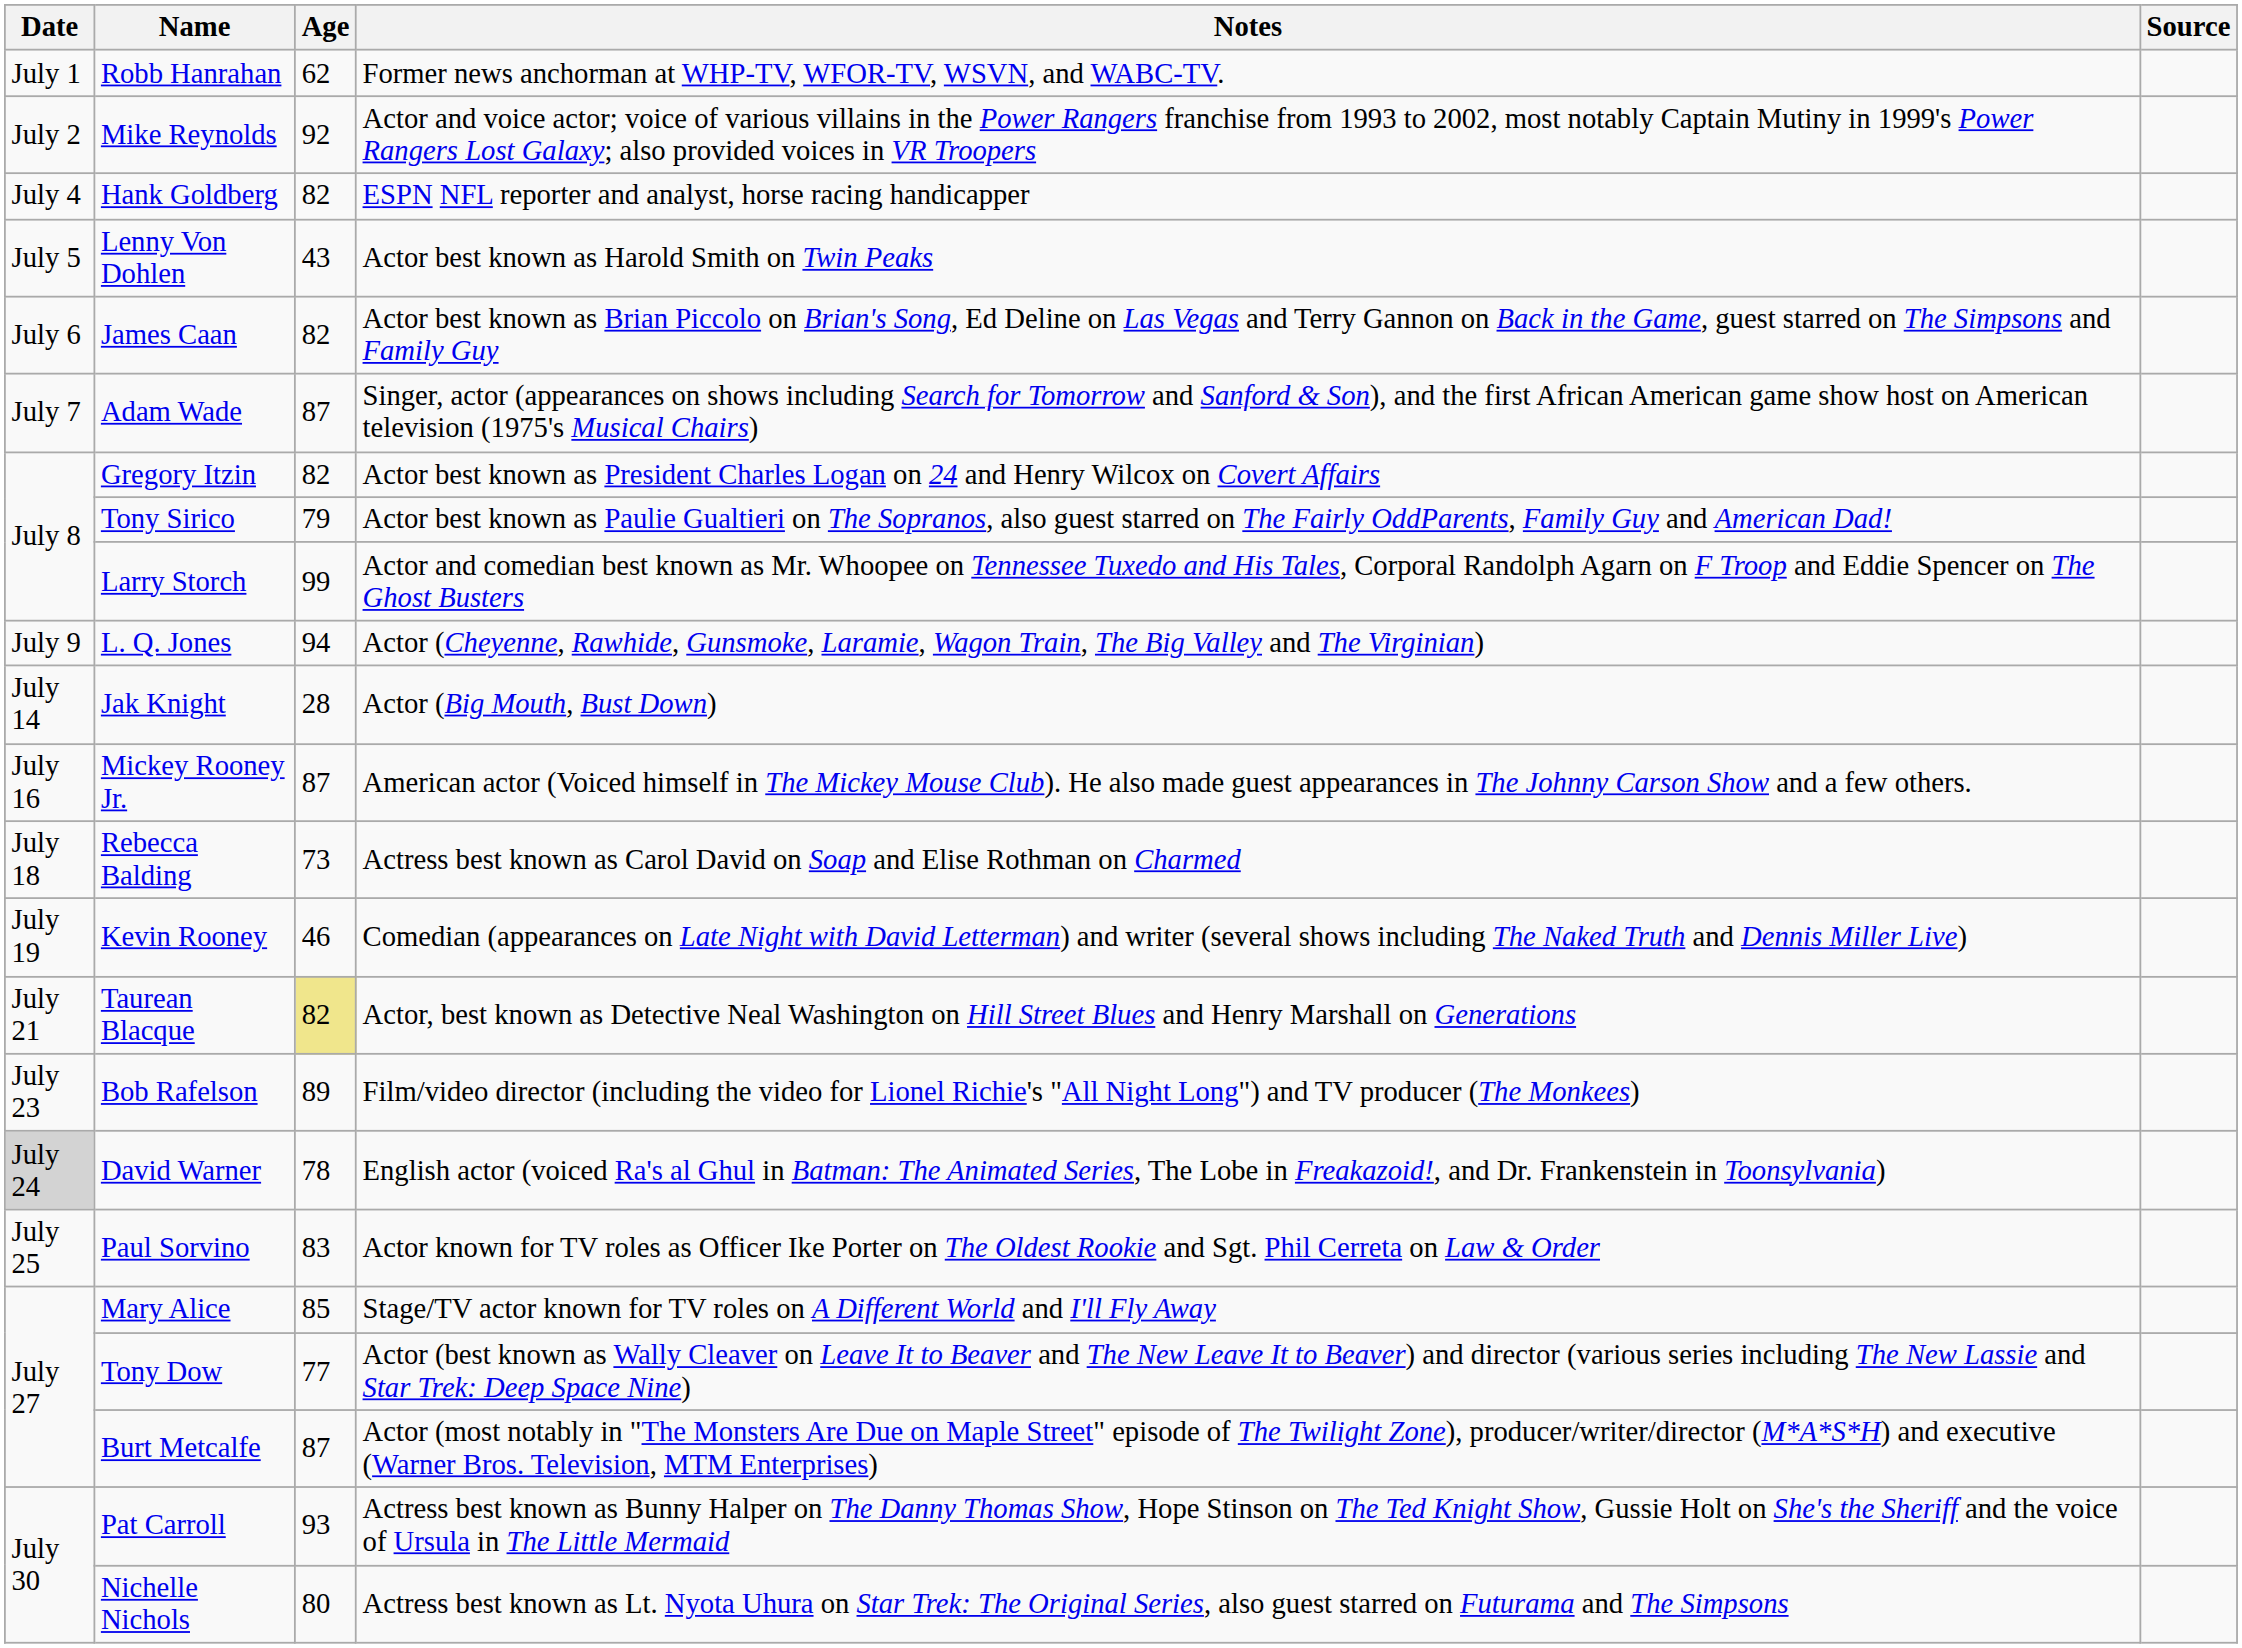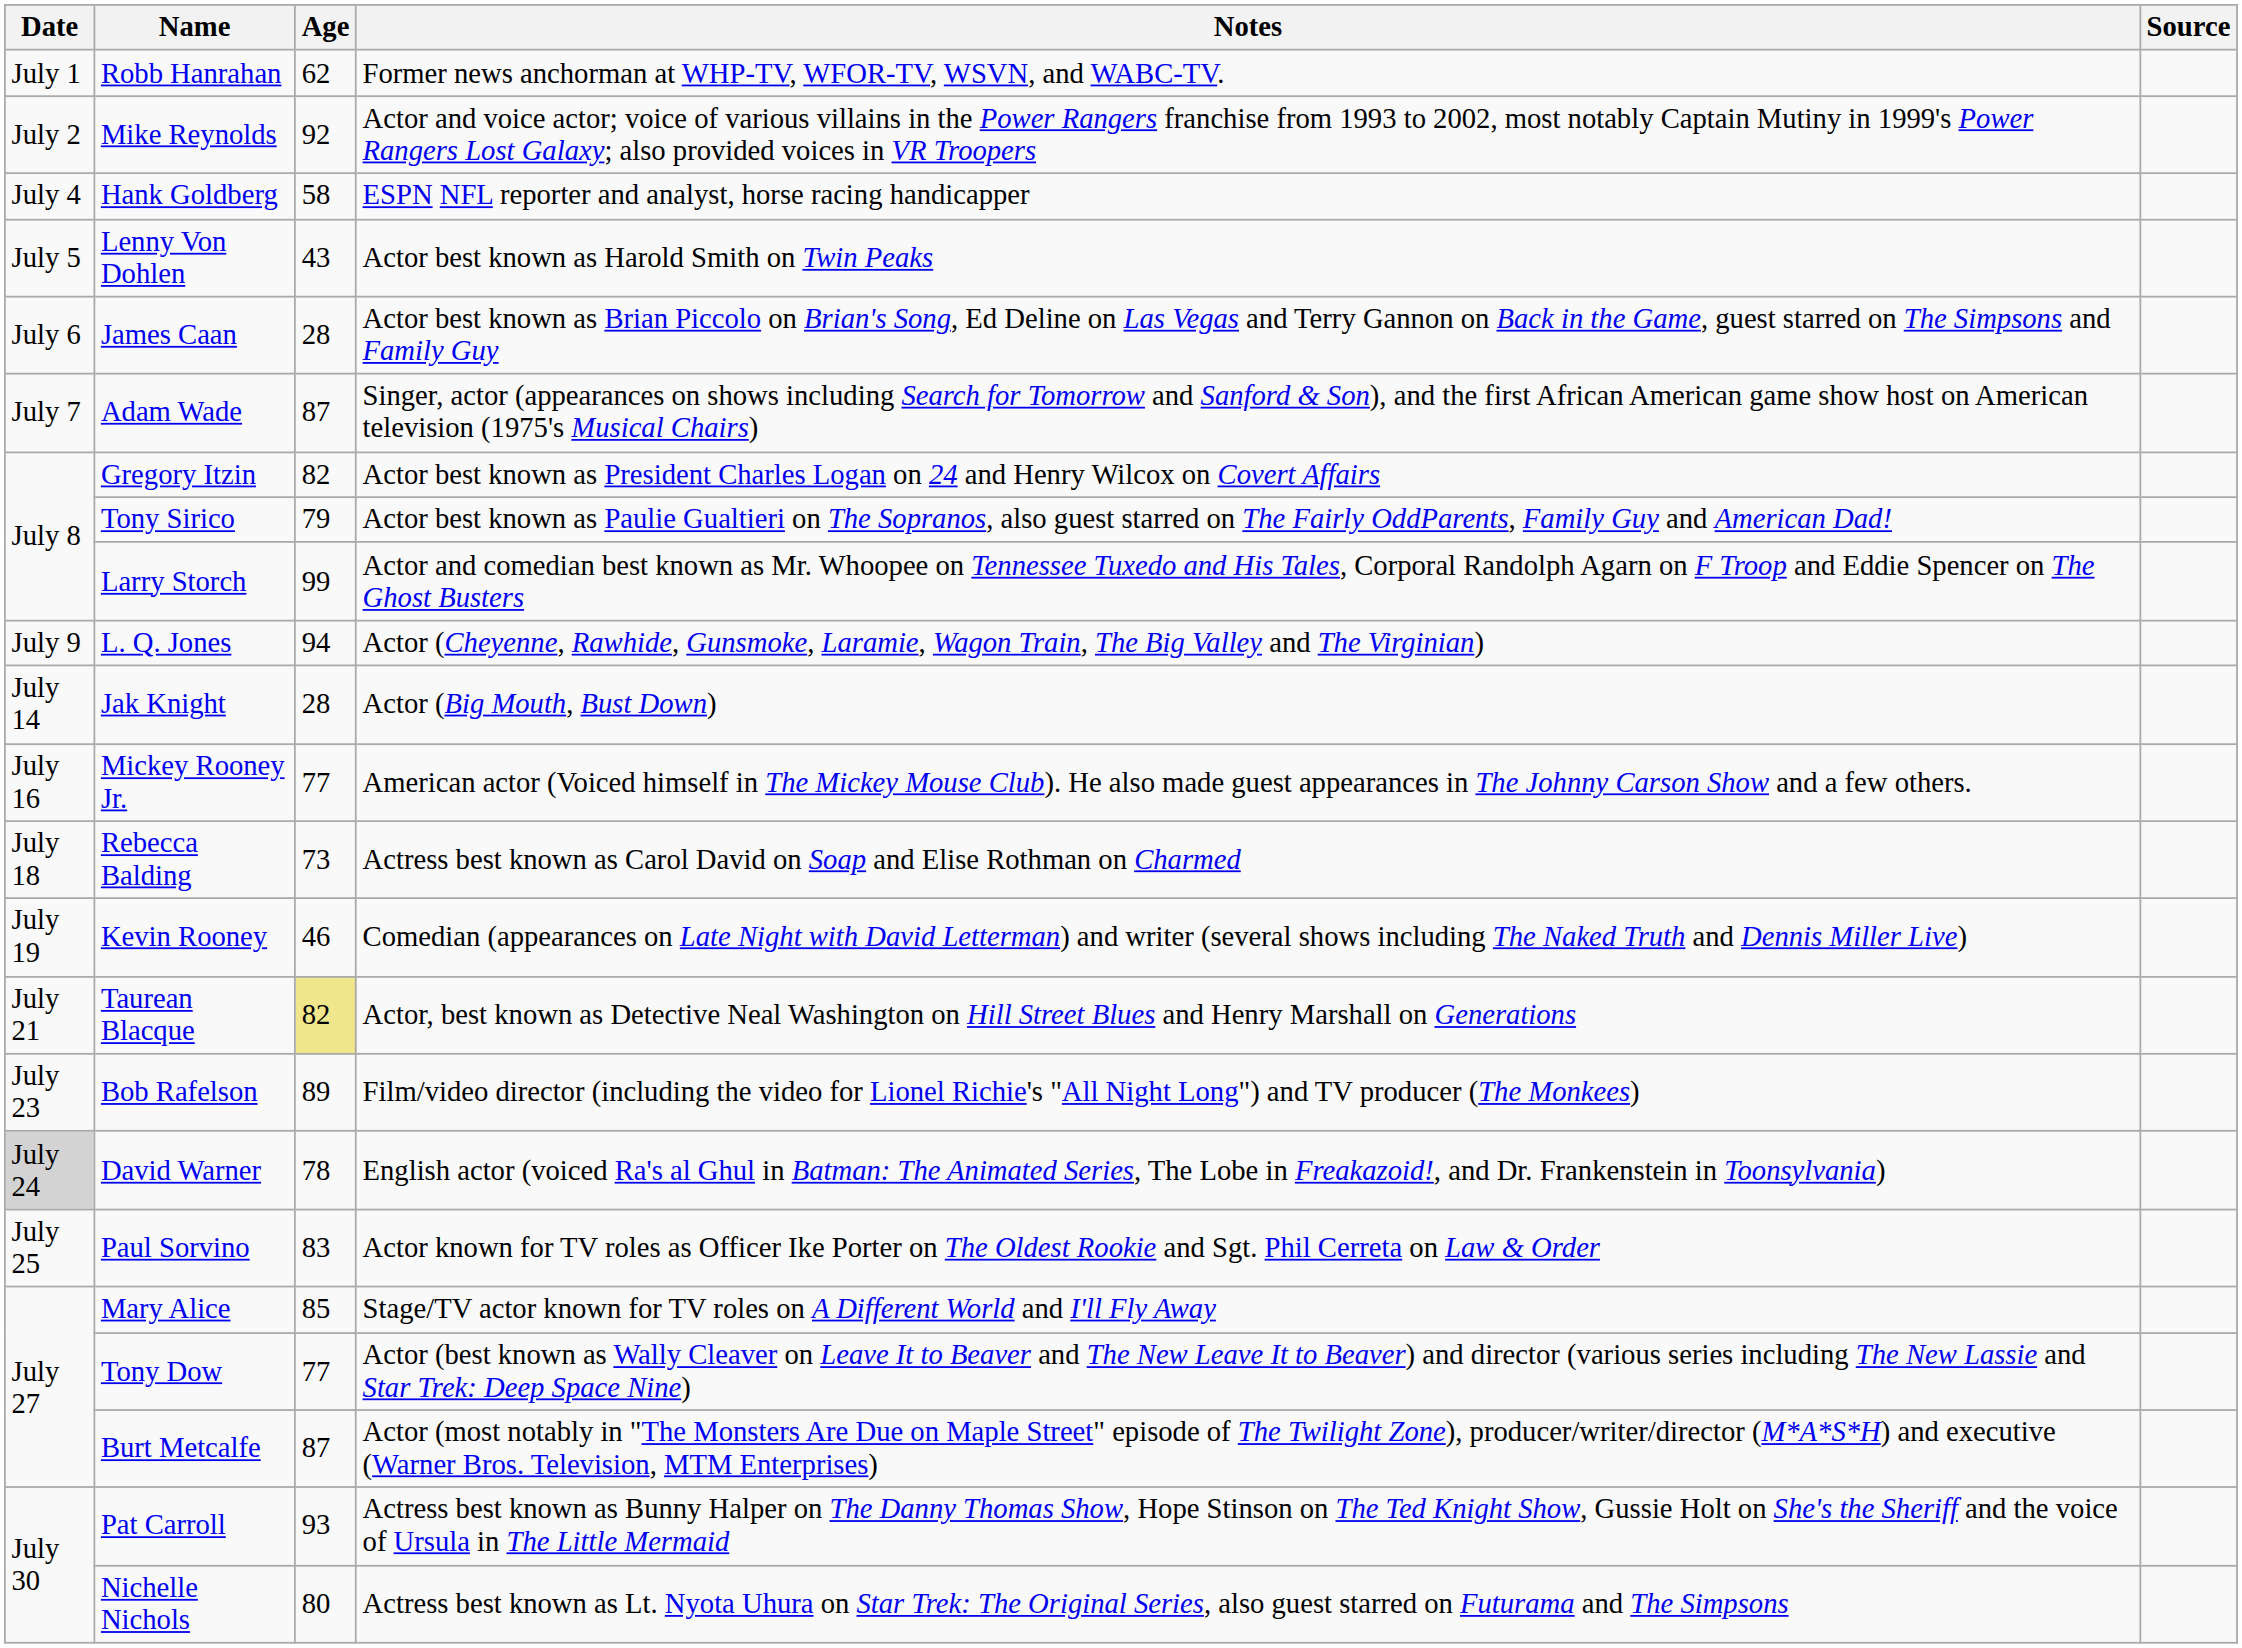 <table class="wikitable sortable">
 <tr>
 <th>Date</th>
 <th>Name</th>
 <th>Age</th>
 <th>Notes</th>
 <th>Source</th>
 </tr>
 <tr>
 <td>July 1</td>
 <td><a href='#'>Robb Hanrahan</a></td>
 <td>62</td>
 <td>Former news anchorman at <a href='#'>WHP-TV</a>, <a href='#'>WFOR-TV</a>, <a href='#'>WSVN</a>, and <a href='#'>WABC-TV</a>.</td>
 <td></td>
 </tr>
 <tr>
 <td>July 2</td>
 <td><a href='#'>Mike Reynolds</a></td>
 <td>92</td>
 <td>Actor and voice actor; voice of various villains in the <em><a href='#'>Power Rangers</a></em> franchise from 1993 to 2002, most notably Captain Mutiny in 1999's <em><a href='#'>Power Rangers Lost Galaxy</a></em>; also provided voices in <em><a href='#'>VR Troopers</a></em></td>
 <td></td>
 </tr>
 <tr>
 <td>July 4</td>
 <td><a href='#'>Hank Goldberg</a></td>
-<td>82</td>
+<td>58</td>
 <td><a href='#'>ESPN</a> <a href='#'>NFL</a> reporter and analyst, horse racing handicapper</td>
 <td></td>
 </tr>
 <tr>
 <td>July 5</td>
 <td><a href='#'>Lenny Von Dohlen</a></td>
 <td>43</td>
 <td>Actor best known as Harold Smith on <em><a href='#'>Twin Peaks</a></em></td>
 <td></td>
 </tr>
 <tr>
 <td>July 6</td>
 <td><a href='#'>James Caan</a></td>
-<td>82</td>
+<td>28</td>
 <td>Actor best known as <a href='#'>Brian Piccolo</a> on <em><a href='#'>Brian's Song</a></em>, Ed Deline on <em><a href='#'>Las Vegas</a></em> and Terry Gannon on <em><a href='#'>Back in the Game</a></em>, guest starred on <em><a href='#'>The Simpsons</a></em> and <em><a href='#'>Family Guy</a></em></td>
 <td></td>
 </tr>
 <tr>
 <td>July 7</td>
 <td><a href='#'>Adam Wade</a></td>
 <td>87</td>
 <td>Singer, actor (appearances on shows including <em><a href='#'>Search for Tomorrow</a></em> and <em><a href='#'>Sanford & Son</a></em>), and the first African American game show host on American television (1975's <em><a href='#'>Musical Chairs</a></em>)</td>
 <td></td>
 </tr>
 <tr>
 <td rowspan=3>July 8</td>
 <td><a href='#'>Gregory Itzin</a></td>
 <td>82</td>
 <td>Actor best known as <a href='#'>President Charles Logan</a> on <em><a href='#'>24</a></em> and Henry Wilcox on <em><a href='#'>Covert Affairs</a></em></td>
 <td></td>
 </tr>
 <tr>
 <td><a href='#'>Tony Sirico</a></td>
 <td>79</td>
 <td>Actor best known as <a href='#'>Paulie Gualtieri</a> on <em><a href='#'>The Sopranos</a></em>, also guest starred on <em><a href='#'>The Fairly OddParents</a></em>, <em><a href='#'>Family Guy</a></em> and <em><a href='#'>American Dad!</a></em></td>
 <td></td>
 </tr>
 <tr>
 <td><a href='#'>Larry Storch</a></td>
 <td>99</td>
 <td>Actor and comedian best known as Mr. Whoopee on <em><a href='#'>Tennessee Tuxedo and His Tales</a></em>, Corporal Randolph Agarn on <em><a href='#'>F Troop</a></em> and Eddie Spencer on <em><a href='#'>The Ghost Busters</a></em></td>
 <td></td>
 </tr>
 <tr>
 <td>July 9</td>
 <td><a href='#'>L. Q. Jones</a></td>
 <td>94</td>
 <td>Actor (<em><a href='#'>Cheyenne</a></em>, <em><a href='#'>Rawhide</a></em>, <em><a href='#'>Gunsmoke</a></em>, <em><a href='#'>Laramie</a></em>, <em><a href='#'>Wagon Train</a></em>, <em><a href='#'>The Big Valley</a></em> and <em><a href='#'>The Virginian</a></em>)</td>
 <td></td>
 </tr>
 <tr>
 <td>July 14</td>
 <td><a href='#'>Jak Knight</a></td>
 <td>28</td>
 <td>Actor (<em><a href='#'>Big Mouth</a></em>, <em><a href='#'>Bust Down</a></em>)</td>
 <td></td>
 </tr>
 <tr>
 <td>July 16</td>
 <td><a href='#'>Mickey Rooney Jr.</a></td>
-<td>87</td>
+<td>77</td>
 <td>American actor (Voiced himself in <em><a href='#'>The Mickey Mouse Club</a></em>). He also made guest appearances in <em><a href='#'>The Johnny Carson Show</a></em> and a few others.</td>
 <td></td>
 </tr>
 <tr>
 <td>July 18</td>
 <td><a href='#'>Rebecca Balding</a></td>
 <td>73</td>
 <td>Actress best known as Carol David on <em><a href='#'>Soap</a></em> and Elise Rothman on <em><a href='#'>Charmed</a></em></td>
 <td></td>
 </tr>
 <tr>
 <td>July 19</td>
 <td><a href='#'>Kevin Rooney</a></td>
 <td>46</td>
 <td>Comedian (appearances on <em><a href='#'>Late Night with David Letterman</a></em>) and writer (several shows including <em><a href='#'>The Naked Truth</a></em> and <em><a href='#'>Dennis Miller Live</a></em>)</td>
 <td></td>
 </tr>
 <tr>
 <td>July 21</td>
 <td><a href='#'>Taurean Blacque</a></td>
 <td style="background: khaki;">82</td>
 <td>Actor, best known as Detective Neal Washington on <em><a href='#'>Hill Street Blues</a></em> and Henry Marshall on <em><a href='#'>Generations</a></em></td>
 <td></td>
 </tr>
 <tr>
 <td>July 23</td>
 <td><a href='#'>Bob Rafelson</a></td>
 <td>89</td>
 <td>Film/video director (including the video for <a href='#'>Lionel Richie</a>'s "<a href='#'>All Night Long</a>") and TV producer (<em><a href='#'>The Monkees</a></em>)</td>
 <td></td>
 </tr>
 <tr>
 <td style="background: lightgrey;">July 24</td>
 <td><a href='#'>David Warner</a></td>
 <td>78</td>
 <td>English actor (voiced <a href='#'>Ra's al Ghul</a> in <em><a href='#'>Batman: The Animated Series</a></em>, The Lobe in <em><a href='#'>Freakazoid!</a></em>, and Dr. Frankenstein in <em><a href='#'>Toonsylvania</a></em>)</td>
 <td></td>
 </tr>
 <tr>
 <td>July 25</td>
 <td><a href='#'>Paul Sorvino</a></td>
 <td>83</td>
 <td>Actor known for TV roles as Officer Ike Porter on <em><a href='#'>The Oldest Rookie</a></em> and Sgt. <a href='#'>Phil Cerreta</a> on <em><a href='#'>Law & Order</a></em></td>
 <td></td>
 </tr>
 <tr>
 <td rowspan=3>July 27</td>
 <td><a href='#'>Mary Alice</a></td>
 <td>85</td>
 <td>Stage/TV actor known for TV roles on <em><a href='#'>A Different World</a></em> and <em><a href='#'>I'll Fly Away</a></em></td>
 <td></td>
 </tr>
 <tr>
 <td><a href='#'>Tony Dow</a></td>
 <td>77</td>
 <td>Actor (best known as <a href='#'>Wally Cleaver</a> on <em><a href='#'>Leave It to Beaver</a></em> and <em><a href='#'>The New Leave It to Beaver</a></em>) and director (various series including <em><a href='#'>The New Lassie</a></em> and <em><a href='#'>Star Trek: Deep Space Nine</a></em>)</td>
 <td></td>
 </tr>
 <tr>
 <td><a href='#'>Burt Metcalfe</a></td>
 <td>87</td>
 <td>Actor (most notably in "<a href='#'>The Monsters Are Due on Maple Street</a>" episode of <em><a href='#'>The Twilight Zone</a></em>), producer/writer/director (<em><a href='#'>M*A*S*H</a></em>) and executive (<a href='#'>Warner Bros. Television</a>, <a href='#'>MTM Enterprises</a>)</td>
 <td></td>
 </tr>
 <tr>
 <td rowspan=2>July 30</td>
 <td><a href='#'>Pat Carroll</a></td>
 <td>93</td>
 <td>Actress best known as Bunny Halper on <em><a href='#'>The Danny Thomas Show</a></em>, Hope Stinson on <em><a href='#'>The Ted Knight Show</a></em>, Gussie Holt on <em><a href='#'>She's the Sheriff</a></em> and the voice of <a href='#'>Ursula</a> in <em><a href='#'>The Little Mermaid</a></em></td>
 <td></td>
 </tr>
 <tr>
 <td><a href='#'>Nichelle Nichols</a></td>
 <td>80</td>
 <td>Actress best known as Lt. <a href='#'>Nyota Uhura</a> on <em><a href='#'>Star Trek: The Original Series</a></em>, also guest starred on <em><a href='#'>Futurama</a></em> and <em><a href='#'>The Simpsons</a></em></td>
 <td></td>
 </tr>
 </table>
